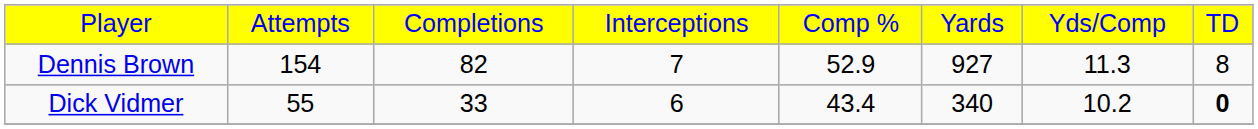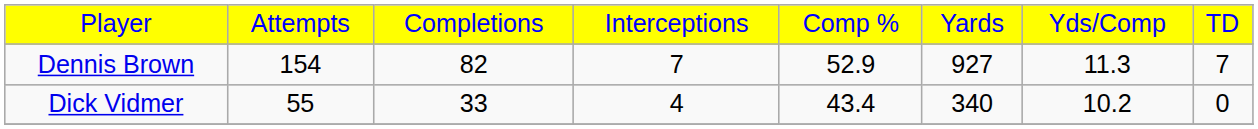 <table class="wikitable" width="90%">
 <tr align="center"  style="background:yellow;color:blue;">
 <td>Player</td>
 <td>Attempts</td>
 <td>Completions</td>
 <td>Interceptions</td>
 <td>Comp %</td>
 <td>Yards</td>
 <td>Yds/Comp</td>
 <td>TD</td>
 </tr>
 <tr align="center" bgcolor="">
 <td><a href='#'>Dennis Brown</a></td>
 <td>154</td>
 <td>82</td>
 <td>7</td>
 <td>52.9</td>
 <td>927</td>
 <td>11.3</td>
-<td>8</td>
+<td>7</td>
 </tr>
 <tr align="center" bgcolor="">
 <td><a href='#'>Dick Vidmer</a></td>
 <td>55</td>
 <td>33</td>
-<td>6</td>
+<td>4</td>
 <td>43.4</td>
 <td>340</td>
 <td>10.2</td>
-<td><strong>0</strong></td>
+<td>0</td>
 </tr>
 <tr>
 </tr>
 </table>
